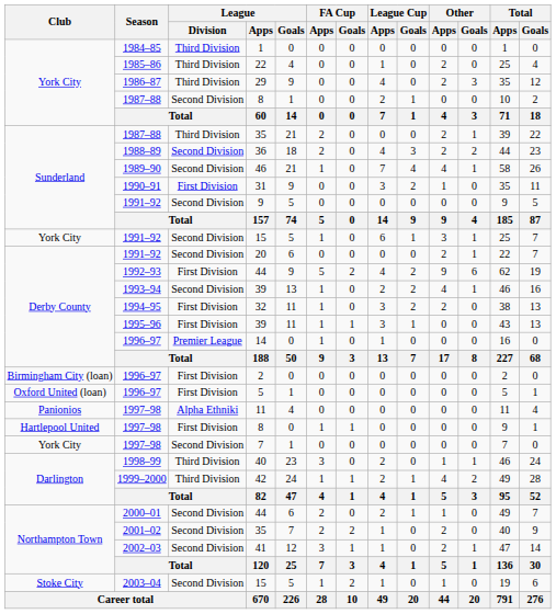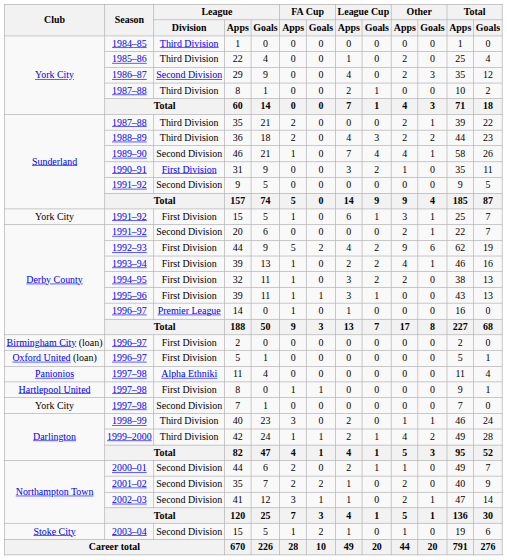 <table class="wikitable" style="text-align:center">
 <tr>
 <th rowspan="2">Club</th>
 <th rowspan="2">Season</th>
 <th colspan="3">League</th>
 <th colspan="2">FA Cup</th>
 <th colspan="2">League Cup</th>
 <th colspan="2">Other</th>
 <th colspan="2">Total</th>
 </tr>
 <tr>
 <th>Division</th>
 <th>Apps</th>
 <th>Goals</th>
 <th>Apps</th>
 <th>Goals</th>
 <th>Apps</th>
 <th>Goals</th>
 <th>Apps</th>
 <th>Goals</th>
 <th>Apps</th>
 <th>Goals</th>
 </tr>
 <tr>
 <td rowspan="5"><a href='#'>York City</a></td>
 <td><a href='#'>1984–85</a></td>
 <td><a href='#'>Third Division</a></td>
 <td>1</td>
 <td>0</td>
 <td>0</td>
 <td>0</td>
 <td>0</td>
 <td>0</td>
 <td>0</td>
 <td>0</td>
 <td>1</td>
 <td>0</td>
 </tr>
 <tr>
 <td><a href='#'>1985–86</a></td>
 <td>Third Division</td>
 <td>22</td>
 <td>4</td>
 <td>0</td>
 <td>0</td>
 <td>1</td>
 <td>0</td>
 <td>2</td>
 <td>0</td>
 <td>25</td>
 <td>4</td>
 </tr>
 <tr>
 <td><a href='#'>1986–87</a></td>
-<td>Third Division</td>
+<td><a href='#'>Second Division</a></td>
 <td>29</td>
 <td>9</td>
 <td>0</td>
 <td>0</td>
 <td>4</td>
 <td>0</td>
 <td>2</td>
 <td>3</td>
 <td>35</td>
 <td>12</td>
 </tr>
 <tr>
 <td><a href='#'>1987–88</a></td>
-<td>Second Division</td>
+<td>Third Division</td>
 <td>8</td>
 <td>1</td>
 <td>0</td>
 <td>0</td>
 <td>2</td>
 <td>1</td>
 <td>0</td>
 <td>0</td>
 <td>10</td>
 <td>2</td>
 </tr>
 <tr>
 <th colspan="2">Total</th>
 <th>60</th>
 <th>14</th>
 <th>0</th>
 <th>0</th>
 <th>7</th>
 <th>1</th>
 <th>4</th>
 <th>3</th>
 <th>71</th>
 <th>18</th>
 </tr>
 <tr>
 <td rowspan="6"><a href='#'>Sunderland</a></td>
 <td><a href='#'>1987–88</a></td>
 <td>Third Division</td>
 <td>35</td>
 <td>21</td>
 <td>2</td>
 <td>0</td>
 <td>0</td>
 <td>0</td>
 <td>2</td>
 <td>1</td>
 <td>39</td>
 <td>22</td>
 </tr>
 <tr>
 <td><a href='#'>1988–89</a></td>
-<td><a href='#'>Second Division</a></td>
+<td>Third Division</td>
 <td>36</td>
 <td>18</td>
 <td>2</td>
 <td>0</td>
 <td>4</td>
 <td>3</td>
 <td>2</td>
 <td>2</td>
 <td>44</td>
 <td>23</td>
 </tr>
 <tr>
 <td><a href='#'>1989–90</a></td>
 <td>Second Division</td>
 <td>46</td>
 <td>21</td>
 <td>1</td>
 <td>0</td>
 <td>7</td>
 <td>4</td>
 <td>4</td>
 <td>1</td>
 <td>58</td>
 <td>26</td>
 </tr>
 <tr>
 <td><a href='#'>1990–91</a></td>
 <td><a href='#'>First Division</a></td>
 <td>31</td>
 <td>9</td>
 <td>0</td>
 <td>0</td>
 <td>3</td>
 <td>2</td>
 <td>1</td>
 <td>0</td>
 <td>35</td>
 <td>11</td>
 </tr>
 <tr>
 <td><a href='#'>1991–92</a></td>
 <td>Second Division</td>
 <td>9</td>
 <td>5</td>
 <td>0</td>
 <td>0</td>
 <td>0</td>
 <td>0</td>
 <td>0</td>
 <td>0</td>
 <td>9</td>
 <td>5</td>
 </tr>
 <tr>
 <th colspan="2">Total</th>
 <th>157</th>
 <th>74</th>
 <th>5</th>
 <th>0</th>
 <th>14</th>
 <th>9</th>
 <th>9</th>
 <th>4</th>
 <th>185</th>
 <th>87</th>
 </tr>
 <tr>
 <td>York City</td>
 <td><a href='#'>1991–92</a></td>
-<td>Second Division</td>
+<td>First Division</td>
 <td>15</td>
 <td>5</td>
 <td>1</td>
 <td>0</td>
 <td>6</td>
 <td>1</td>
 <td>3</td>
 <td>1</td>
 <td>25</td>
 <td>7</td>
 </tr>
 <tr>
 <td rowspan="7"><a href='#'>Derby County</a></td>
 <td><a href='#'>1991–92</a></td>
 <td>Second Division</td>
 <td>20</td>
 <td>6</td>
 <td>0</td>
 <td>0</td>
 <td>0</td>
 <td>0</td>
 <td>2</td>
 <td>1</td>
 <td>22</td>
 <td>7</td>
 </tr>
 <tr>
 <td><a href='#'>1992–93</a></td>
 <td>First Division</td>
 <td>44</td>
 <td>9</td>
 <td>5</td>
 <td>2</td>
 <td>4</td>
 <td>2</td>
 <td>9</td>
 <td>6</td>
 <td>62</td>
 <td>19</td>
 </tr>
 <tr>
 <td><a href='#'>1993–94</a></td>
-<td>Second Division</td>
+<td>First Division</td>
 <td>39</td>
 <td>13</td>
 <td>1</td>
 <td>0</td>
 <td>2</td>
 <td>2</td>
 <td>4</td>
 <td>1</td>
 <td>46</td>
 <td>16</td>
 </tr>
 <tr>
 <td><a href='#'>1994–95</a></td>
 <td>First Division</td>
 <td>32</td>
 <td>11</td>
 <td>1</td>
 <td>0</td>
 <td>3</td>
 <td>2</td>
 <td>2</td>
 <td>0</td>
 <td>38</td>
 <td>13</td>
 </tr>
 <tr>
 <td><a href='#'>1995–96</a></td>
 <td>First Division</td>
 <td>39</td>
 <td>11</td>
 <td>1</td>
 <td>1</td>
 <td>3</td>
 <td>1</td>
 <td>0</td>
 <td>0</td>
 <td>43</td>
 <td>13</td>
 </tr>
 <tr>
 <td><a href='#'>1996–97</a></td>
 <td><a href='#'>Premier League</a></td>
 <td>14</td>
 <td>0</td>
 <td>1</td>
 <td>0</td>
 <td>1</td>
 <td>0</td>
 <td>0</td>
 <td>0</td>
 <td>16</td>
 <td>0</td>
 </tr>
 <tr>
 <th colspan="2">Total</th>
 <th>188</th>
 <th>50</th>
 <th>9</th>
 <th>3</th>
 <th>13</th>
 <th>7</th>
 <th>17</th>
 <th>8</th>
 <th>227</th>
 <th>68</th>
 </tr>
 <tr>
 <td><a href='#'>Birmingham City</a> (loan)</td>
 <td><a href='#'>1996–97</a></td>
 <td>First Division</td>
 <td>2</td>
 <td>0</td>
 <td>0</td>
 <td>0</td>
 <td>0</td>
 <td>0</td>
 <td>0</td>
 <td>0</td>
 <td>2</td>
 <td>0</td>
 </tr>
 <tr>
 <td><a href='#'>Oxford United</a> (loan)</td>
 <td><a href='#'>1996–97</a></td>
 <td>First Division</td>
 <td>5</td>
 <td>1</td>
 <td>0</td>
 <td>0</td>
 <td>0</td>
 <td>0</td>
 <td>0</td>
 <td>0</td>
 <td>5</td>
 <td>1</td>
 </tr>
 <tr>
 <td><a href='#'>Panionios</a></td>
 <td><a href='#'>1997–98</a></td>
 <td><a href='#'>Alpha Ethniki</a></td>
 <td>11</td>
 <td>4</td>
 <td>0</td>
 <td>0</td>
 <td>0</td>
 <td>0</td>
 <td>0</td>
 <td>0</td>
 <td>11</td>
 <td>4</td>
 </tr>
 <tr>
 <td><a href='#'>Hartlepool United</a></td>
 <td><a href='#'>1997–98</a></td>
 <td>First Division</td>
 <td>8</td>
 <td>0</td>
 <td>1</td>
 <td>1</td>
 <td>0</td>
 <td>0</td>
 <td>0</td>
 <td>0</td>
 <td>9</td>
 <td>1</td>
 </tr>
 <tr>
 <td>York City</td>
 <td><a href='#'>1997–98</a></td>
 <td>Second Division</td>
 <td>7</td>
 <td>1</td>
 <td>0</td>
 <td>0</td>
 <td>0</td>
 <td>0</td>
 <td>0</td>
 <td>0</td>
 <td>7</td>
 <td>0</td>
 </tr>
 <tr>
 <td rowspan="3"><a href='#'>Darlington</a></td>
 <td><a href='#'>1998–99</a></td>
 <td>Third Division</td>
 <td>40</td>
 <td>23</td>
 <td>3</td>
 <td>0</td>
 <td>2</td>
 <td>0</td>
 <td>1</td>
 <td>1</td>
 <td>46</td>
 <td>24</td>
 </tr>
 <tr>
 <td><a href='#'>1999–2000</a></td>
 <td>Third Division</td>
 <td>42</td>
 <td>24</td>
 <td>1</td>
 <td>1</td>
 <td>2</td>
 <td>1</td>
 <td>4</td>
 <td>2</td>
 <td>49</td>
 <td>28</td>
 </tr>
 <tr>
 <th colspan="2">Total</th>
 <th>82</th>
 <th>47</th>
 <th>4</th>
 <th>1</th>
 <th>4</th>
 <th>1</th>
 <th>5</th>
 <th>3</th>
 <th>95</th>
 <th>52</th>
 </tr>
 <tr>
 <td rowspan="4"><a href='#'>Northampton Town</a></td>
 <td><a href='#'>2000–01</a></td>
 <td>Second Division</td>
 <td>44</td>
 <td>6</td>
 <td>2</td>
 <td>0</td>
 <td>2</td>
 <td>1</td>
 <td>1</td>
 <td>0</td>
 <td>49</td>
 <td>7</td>
 </tr>
 <tr>
 <td><a href='#'>2001–02</a></td>
 <td>Second Division</td>
 <td>35</td>
 <td>7</td>
 <td>2</td>
 <td>2</td>
 <td>1</td>
 <td>0</td>
 <td>2</td>
 <td>0</td>
 <td>40</td>
 <td>9</td>
 </tr>
 <tr>
 <td><a href='#'>2002–03</a></td>
 <td>Second Division</td>
 <td>41</td>
 <td>12</td>
 <td>3</td>
 <td>1</td>
 <td>1</td>
 <td>0</td>
 <td>2</td>
 <td>1</td>
 <td>47</td>
 <td>14</td>
 </tr>
 <tr>
 <th colspan="2">Total</th>
 <th>120</th>
 <th>25</th>
 <th>7</th>
 <th>3</th>
 <th>4</th>
 <th>1</th>
 <th>5</th>
 <th>1</th>
 <th>136</th>
 <th>30</th>
 </tr>
 <tr>
 <td><a href='#'>Stoke City</a></td>
 <td><a href='#'>2003–04</a></td>
 <td>Second Division</td>
 <td>15</td>
 <td>5</td>
 <td>1</td>
 <td>2</td>
 <td>1</td>
 <td>0</td>
 <td>1</td>
 <td>0</td>
 <td>19</td>
 <td>6</td>
 </tr>
 <tr>
 <th colspan="3">Career total</th>
 <th>670</th>
 <th>226</th>
 <th>28</th>
 <th>10</th>
 <th>49</th>
 <th>20</th>
 <th>44</th>
 <th>20</th>
 <th>791</th>
 <th>276</th>
 </tr>
 </table>
